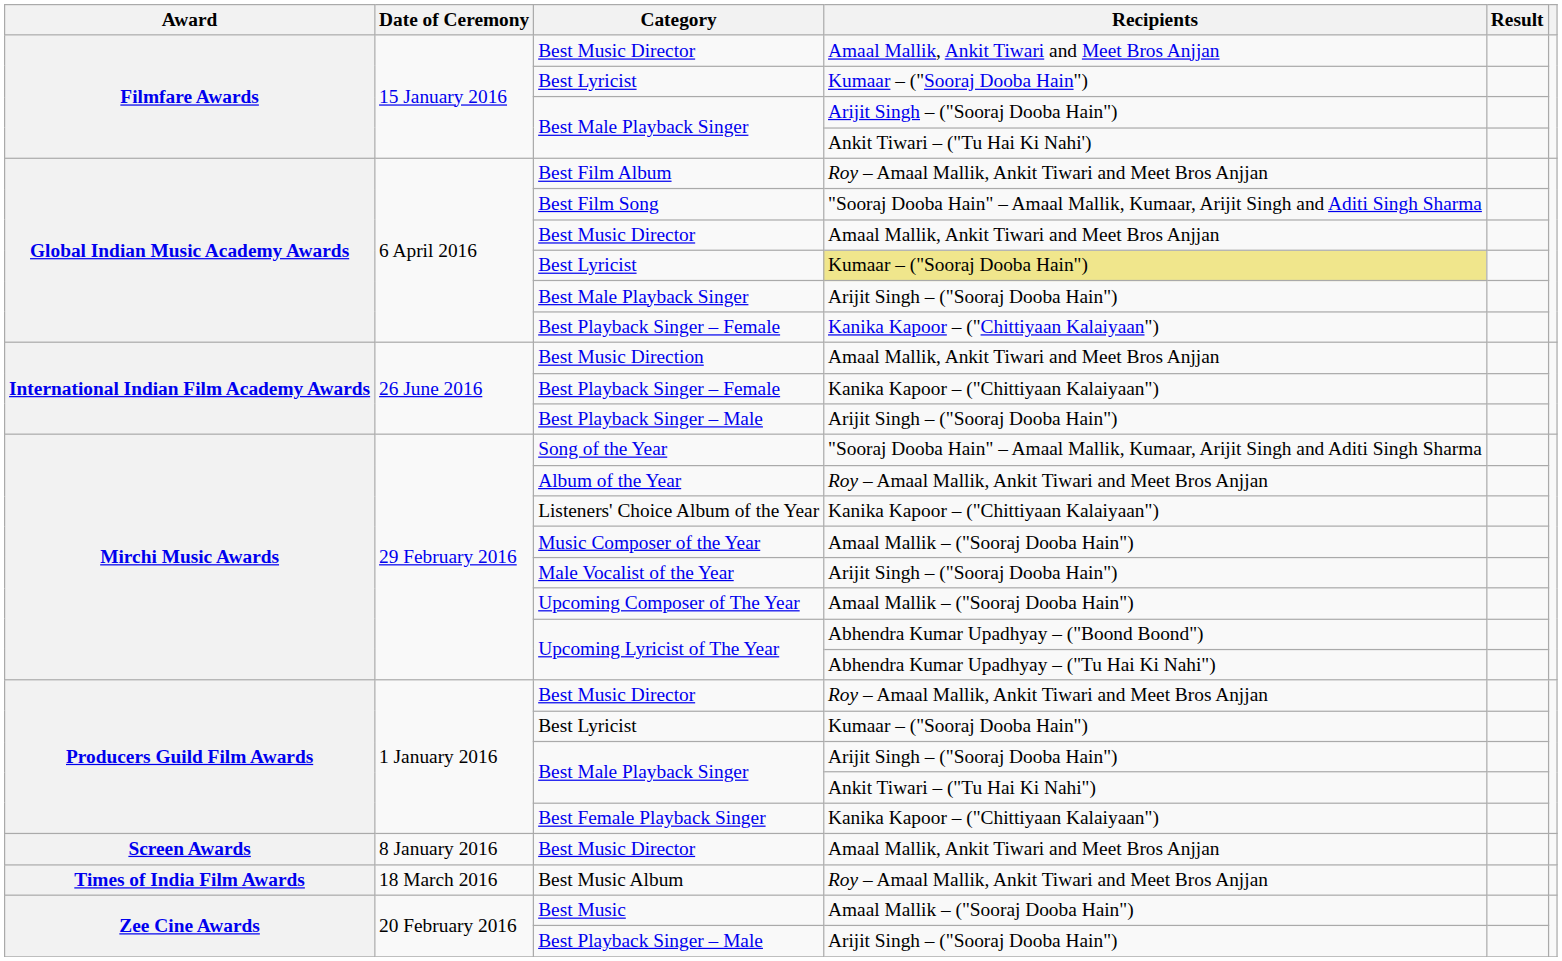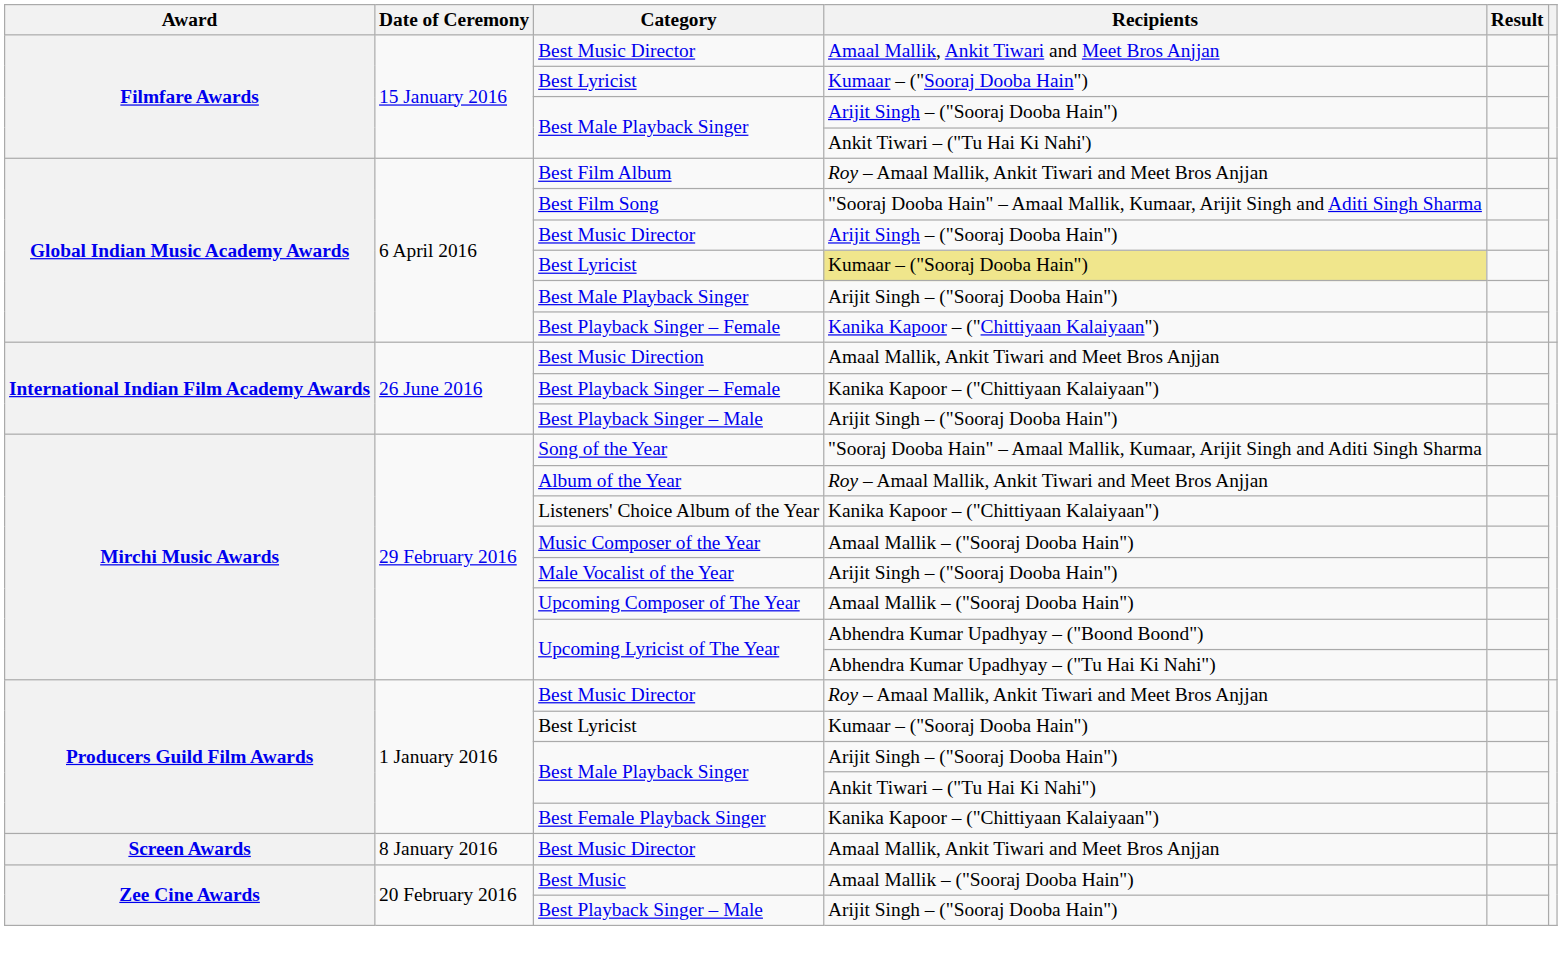 <table class="wikitable plainrowheaders sortable">
 <tr>
 <th scope="col">Award</th>
 <th scope="col">Date of Ceremony</th>
 <th scope="col">Category</th>
 <th scope="col">Recipients</th>
 <th scope="col">Result</th>
 <th scope="col" class="unsortable"></th>
 </tr>
 <tr>
 <th scope="row" rowspan="4"><a href='#'>Filmfare Awards</a></th>
 <td rowspan="4"><a href='#'>15 January 2016</a></td>
 <td><a href='#'>Best Music Director</a></td>
 <td><a href='#'>Amaal Mallik</a>, <a href='#'>Ankit Tiwari</a> and <a href='#'>Meet Bros Anjjan</a></td>
 <td></td>
 <td rowspan="4" style="text-align:center"><br><br></td>
 </tr>
 <tr>
 <td><a href='#'>Best Lyricist</a></td>
 <td><a href='#'>Kumaar</a> – ("<a href='#'>Sooraj Dooba Hain</a>")</td>
 <td></td>
 </tr>
 <tr>
 <td rowspan="2"><a href='#'>Best Male Playback Singer</a></td>
 <td><a href='#'>Arijit Singh</a> – ("Sooraj Dooba Hain")</td>
 <td></td>
 </tr>
 <tr>
 <td>Ankit Tiwari – ("Tu Hai Ki Nahi')</td>
 <td></td>
 </tr>
 <tr>
 <th scope="row" rowspan="6"><a href='#'>Global Indian Music Academy Awards</a></th>
 <td rowspan="6">6 April 2016</td>
 <td><a href='#'>Best Film Album</a></td>
 <td><em>Roy</em> – Amaal Mallik, Ankit Tiwari and Meet Bros Anjjan</td>
 <td></td>
 <td rowspan="6" style="text-align:center"><br></td>
 </tr>
 <tr>
 <td><a href='#'>Best Film Song</a></td>
 <td>"Sooraj Dooba Hain" – Amaal Mallik, Kumaar, Arijit Singh and <a href='#'>Aditi Singh Sharma</a></td>
 <td></td>
 </tr>
 <tr>
 <td><a href='#'>Best Music Director</a></td>
-<td>Amaal Mallik, Ankit Tiwari and Meet Bros Anjjan</td>
+<td><a href='#'>Arijit Singh</a> – ("Sooraj Dooba Hain")</td>
 <td></td>
 </tr>
 <tr>
 <td><a href='#'>Best Lyricist</a></td>
 <td style="background: khaki;">Kumaar – ("Sooraj Dooba Hain")</td>
 <td></td>
 </tr>
 <tr>
 <td><a href='#'>Best Male Playback Singer</a></td>
 <td>Arijit Singh – ("Sooraj Dooba Hain")</td>
 <td></td>
 </tr>
 <tr>
 <td><a href='#'>Best Playback Singer – Female</a></td>
 <td><a href='#'>Kanika Kapoor</a> – ("<a href='#'>Chittiyaan Kalaiyaan</a>")</td>
 <td></td>
 </tr>
 <tr>
 <th scope="row" rowspan="3"><a href='#'>International Indian Film Academy Awards</a></th>
 <td rowspan="3"><a href='#'>26 June 2016</a></td>
 <td><a href='#'>Best Music Direction</a></td>
 <td>Amaal Mallik, Ankit Tiwari and Meet Bros Anjjan</td>
 <td></td>
 <td rowspan="3" style="text-align:center"><br><br></td>
 </tr>
 <tr>
 <td><a href='#'>Best Playback Singer – Female</a></td>
 <td>Kanika Kapoor – ("Chittiyaan Kalaiyaan")</td>
 <td></td>
 </tr>
 <tr>
 <td><a href='#'>Best Playback Singer – Male</a></td>
 <td>Arijit Singh – ("Sooraj Dooba Hain")</td>
 <td></td>
 </tr>
 <tr>
 <th scope="row" rowspan="8"><a href='#'>Mirchi Music Awards</a></th>
 <td rowspan="8"><a href='#'>29 February 2016</a></td>
 <td><a href='#'>Song of the Year</a></td>
 <td>"Sooraj Dooba Hain" – Amaal Mallik, Kumaar, Arijit Singh and Aditi Singh Sharma</td>
 <td></td>
 <td rowspan="8" style="text-align:center"><br></td>
 </tr>
 <tr>
 <td><a href='#'>Album of the Year</a></td>
 <td><em>Roy</em> – Amaal Mallik, Ankit Tiwari and Meet Bros Anjjan</td>
 <td></td>
 </tr>
 <tr>
 <td>Listeners' Choice Album of the Year</td>
 <td>Kanika Kapoor – ("Chittiyaan Kalaiyaan")</td>
 <td></td>
 </tr>
 <tr>
 <td><a href='#'>Music Composer of the Year</a></td>
 <td>Amaal Mallik – ("Sooraj Dooba Hain")</td>
 <td></td>
 </tr>
 <tr>
 <td><a href='#'>Male Vocalist of the Year</a></td>
 <td>Arijit Singh – ("Sooraj Dooba Hain")</td>
 <td></td>
 </tr>
 <tr>
 <td><a href='#'>Upcoming Composer of The Year</a></td>
 <td>Amaal Mallik – ("Sooraj Dooba Hain")</td>
 <td></td>
 </tr>
 <tr>
 <td rowspan="2"><a href='#'>Upcoming Lyricist of The Year</a></td>
 <td>Abhendra Kumar Upadhyay – ("Boond Boond")</td>
 <td></td>
 </tr>
 <tr>
 <td>Abhendra Kumar Upadhyay – ("Tu Hai Ki Nahi")</td>
 <td></td>
 </tr>
 <tr>
 <th scope="row" rowspan="5"><a href='#'>Producers Guild Film Awards</a></th>
 <td rowspan="5">1 January 2016</td>
 <td><a href='#'>Best Music Director</a></td>
 <td><em>Roy</em> – Amaal Mallik, Ankit Tiwari and Meet Bros Anjjan</td>
 <td></td>
 <td rowspan="5" style="text-align:center"><br></td>
 </tr>
 <tr>
 <td>Best Lyricist</td>
 <td>Kumaar – ("Sooraj Dooba Hain")</td>
 <td></td>
 </tr>
 <tr>
 <td rowspan="2"><a href='#'>Best Male Playback Singer</a></td>
 <td>Arijit Singh – ("Sooraj Dooba Hain")</td>
 <td></td>
 </tr>
 <tr>
 <td>Ankit Tiwari – ("Tu Hai Ki Nahi")</td>
 <td></td>
 </tr>
 <tr>
 <td><a href='#'>Best Female Playback Singer</a></td>
 <td>Kanika Kapoor – ("Chittiyaan Kalaiyaan")</td>
 <td></td>
 </tr>
 <tr>
 <th scope="row"><a href='#'>Screen Awards</a></th>
 <td>8 January 2016</td>
 <td><a href='#'>Best Music Director</a></td>
 <td>Amaal Mallik, Ankit Tiwari and Meet Bros Anjjan</td>
 <td></td>
 <td style="text-align:center"><br></td>
 </tr>
 <tr>
-<th scope="row"><a href='#'>Times of India Film Awards</a></th>
-<td>18 March 2016</td>
-<td>Best Music Album</td>
-<td><em>Roy</em> – Amaal Mallik, Ankit Tiwari and Meet Bros Anjjan</td>
-<td></td>
-<td style="text-align:center"><br></td>
-</tr>
-<tr>
 <th scope="row" rowspan="2"><a href='#'>Zee Cine Awards</a></th>
 <td rowspan="2">20 February 2016</td>
 <td><a href='#'>Best Music</a></td>
 <td>Amaal Mallik – ("Sooraj Dooba Hain")</td>
 <td></td>
 <td rowspan="2" style="text-align:center"><br><br></td>
 </tr>
 <tr>
 <td><a href='#'>Best Playback Singer – Male</a></td>
 <td>Arijit Singh – ("Sooraj Dooba Hain")</td>
 <td></td>
 </tr>
 </table>
